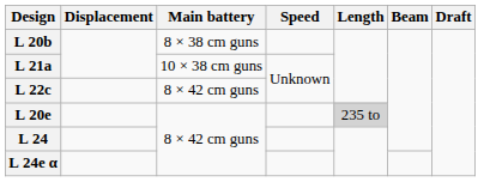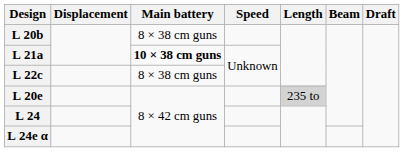 <table class="wikitable plainrowheaders">
 <tr valign=top>
 <th scope="col">Design</th>
 <th scope="col">Displacement</th>
 <th scope="col">Main battery</th>
 <th scope="col">Speed</th>
 <th scope="col">Length</th>
 <th scope="col">Beam</th>
 <th scope="col">Draft</th>
 </tr>
 <tr valign=middle>
 <th scope="row">L 20b</th>
 <td rowspan=2 align=center></td>
 <td align=center>8 × 38 cm guns</td>
 <td align=center></td>
 <td rowspan=3 align=center></td>
 <td rowspan=5 align=center></td>
 <td rowspan=6 align=center></td>
 </tr>
 <tr valign=middle>
 <th scope="row">L 21a</th>
-<td align=center>10 × 38 cm guns</td>
+<td align=center><strong>10 × 38 cm guns</strong></td>
 <td rowspan=2 align=center>Unknown</td>
 </tr>
 <tr valign=middle>
 <th scope="row">L 22c</th>
 <td align=center></td>
-<td align=center>8 × 42 cm guns</td>
+<td align=center>8 × 38 cm guns</td>
 </tr>
 <tr valign=middle>
 <th scope="row">L 20e</th>
 <td align=center></td>
 <td rowspan=3 align=center>8 × 42 cm guns</td>
 <td align=center></td>
 <td align=center style="background: lightgrey;">235 to </td>
 </tr>
 <tr valign=middle>
 <th scope="row">L 24</th>
 <td align=center></td>
 <td align=center></td>
 <td rowspan=2 align=center></td>
 </tr>
 <tr valign=middle>
 <th scope="row">L 24e α</th>
 <td align=center></td>
 <td align=center></td>
 <td align=center></td>
 </tr>
 </table>
